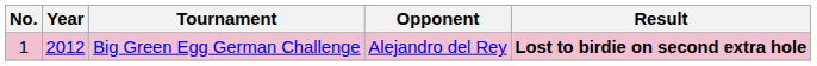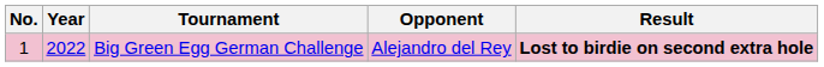 <table class="wikitable" style="font-size:95%;">
 <tr>
 <th>No.</th>
 <th>Year</th>
 <th>Tournament</th>
 <th>Opponent</th>
 <th>Result</th>
 </tr>
 <tr style="background:#F2C1D1;">
 <td align=center>1</td>
-<td><a href='#'>2012</a></td>
+<td><a href='#'>2022</a></td>
 <td><a href='#'>Big Green Egg German Challenge</a></td>
 <td> <a href='#'>Alejandro del Rey</a></td>
 <td><strong>Lost to birdie on second extra hole</strong></td>
 </tr>
 </table>
